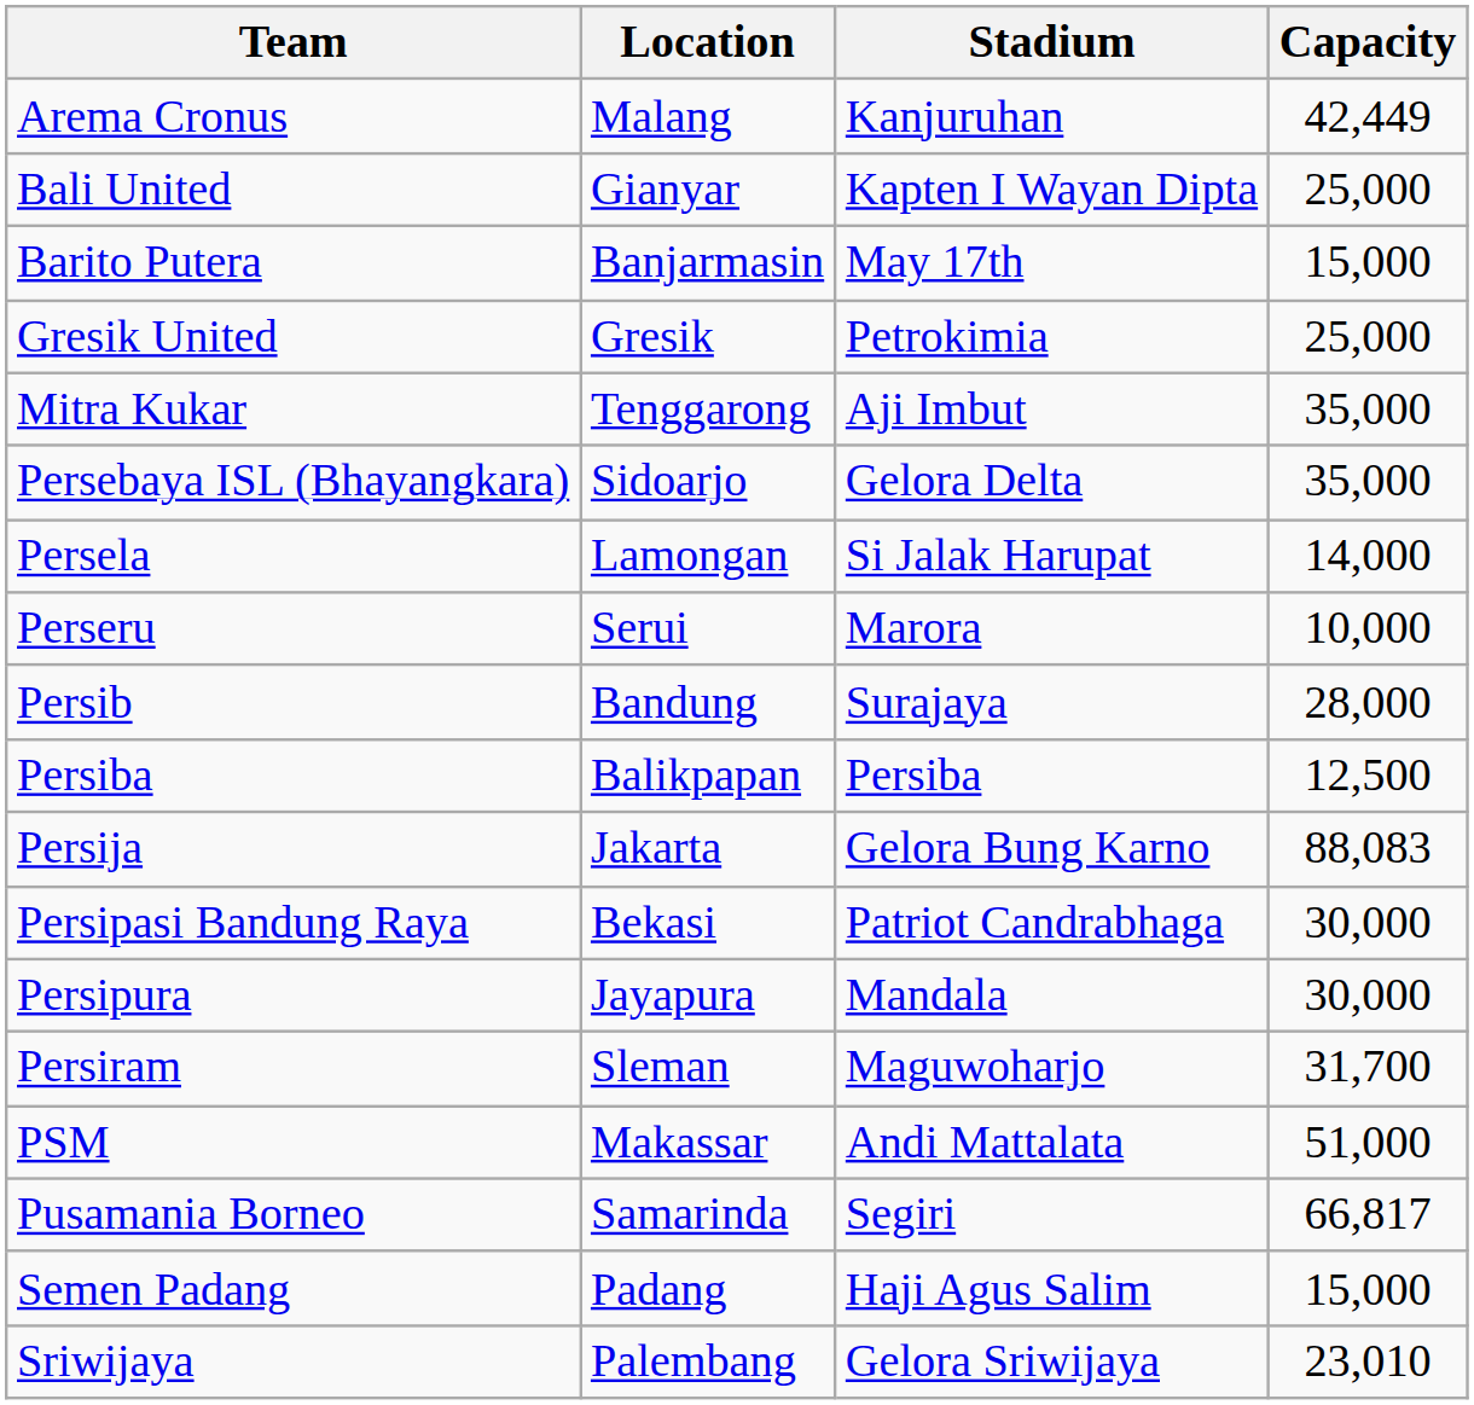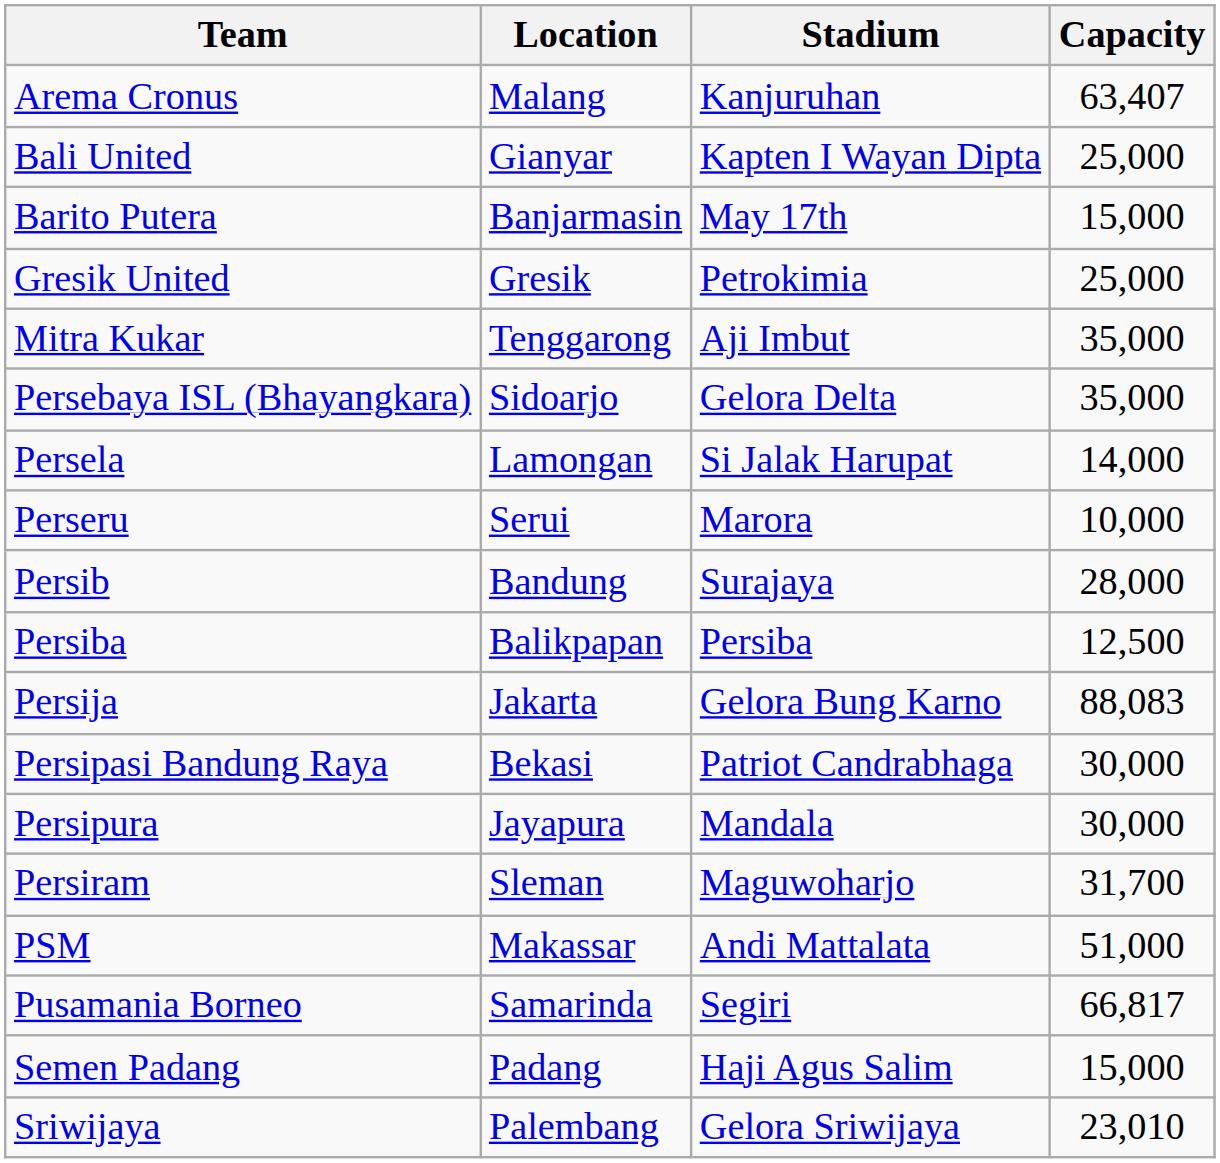 <table class="wikitable sortable">
 <tr>
 <th>Team</th>
 <th>Location</th>
 <th>Stadium</th>
 <th>Capacity</th>
 </tr>
 <tr>
 <td><a href='#'>Arema Cronus</a></td>
 <td><a href='#'>Malang</a></td>
 <td><a href='#'>Kanjuruhan</a></td>
-<td align=center>42,449</td>
+<td align=center>63,407</td>
 </tr>
 <tr>
 <td><a href='#'>Bali United</a></td>
 <td><a href='#'>Gianyar</a></td>
 <td><a href='#'>Kapten I Wayan Dipta</a></td>
 <td align=center>25,000</td>
 </tr>
 <tr>
 <td><a href='#'>Barito Putera</a></td>
 <td><a href='#'>Banjarmasin</a></td>
 <td><a href='#'>May 17th</a></td>
 <td align=center>15,000</td>
 </tr>
 <tr>
 <td><a href='#'>Gresik United</a></td>
 <td><a href='#'>Gresik</a></td>
 <td><a href='#'>Petrokimia</a></td>
 <td align=center>25,000</td>
 </tr>
 <tr>
 <td><a href='#'>Mitra Kukar</a></td>
 <td><a href='#'>Tenggarong</a></td>
 <td><a href='#'>Aji Imbut</a></td>
 <td align=center>35,000</td>
 </tr>
 <tr>
 <td><a href='#'>Persebaya ISL (Bhayangkara)</a></td>
 <td><a href='#'>Sidoarjo</a></td>
 <td><a href='#'>Gelora Delta</a></td>
 <td align=center>35,000</td>
 </tr>
 <tr>
 <td><a href='#'>Persela</a></td>
 <td><a href='#'>Lamongan</a></td>
 <td><a href='#'>Si Jalak Harupat</a></td>
 <td align=center>14,000</td>
 </tr>
 <tr>
 <td><a href='#'>Perseru</a></td>
 <td><a href='#'>Serui</a></td>
 <td><a href='#'>Marora</a></td>
 <td align=center>10,000</td>
 </tr>
 <tr>
 <td><a href='#'>Persib</a></td>
 <td><a href='#'>Bandung</a></td>
 <td><a href='#'>Surajaya</a></td>
 <td align=center>28,000</td>
 </tr>
 <tr>
 <td><a href='#'>Persiba</a></td>
 <td><a href='#'>Balikpapan</a></td>
 <td><a href='#'>Persiba</a></td>
 <td align=center>12,500</td>
 </tr>
 <tr>
 <td><a href='#'>Persija</a></td>
 <td><a href='#'>Jakarta</a></td>
 <td><a href='#'>Gelora Bung Karno</a></td>
 <td align=center>88,083</td>
 </tr>
 <tr>
 <td><a href='#'>Persipasi Bandung Raya</a></td>
 <td><a href='#'>Bekasi</a></td>
 <td><a href='#'>Patriot Candrabhaga</a></td>
 <td align=center>30,000</td>
 </tr>
 <tr>
 <td><a href='#'>Persipura</a></td>
 <td><a href='#'>Jayapura</a></td>
 <td><a href='#'>Mandala</a></td>
 <td align=center>30,000</td>
 </tr>
 <tr>
 <td><a href='#'>Persiram</a></td>
 <td><a href='#'>Sleman</a></td>
 <td><a href='#'>Maguwoharjo</a></td>
 <td align=center>31,700</td>
 </tr>
 <tr>
 <td><a href='#'>PSM</a></td>
 <td><a href='#'>Makassar</a></td>
 <td><a href='#'>Andi Mattalata</a></td>
 <td align=center>51,000</td>
 </tr>
 <tr>
 <td><a href='#'>Pusamania Borneo</a></td>
 <td><a href='#'>Samarinda</a></td>
 <td><a href='#'>Segiri</a></td>
 <td align=center>66,817</td>
 </tr>
 <tr>
 <td><a href='#'>Semen Padang</a></td>
 <td><a href='#'>Padang</a></td>
 <td><a href='#'>Haji Agus Salim</a></td>
 <td align=center>15,000</td>
 </tr>
 <tr>
 <td><a href='#'>Sriwijaya</a></td>
 <td><a href='#'>Palembang</a></td>
 <td><a href='#'>Gelora Sriwijaya</a></td>
 <td align=center>23,010</td>
 </tr>
 </table>
